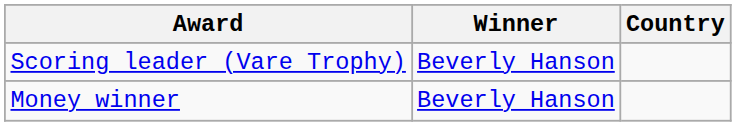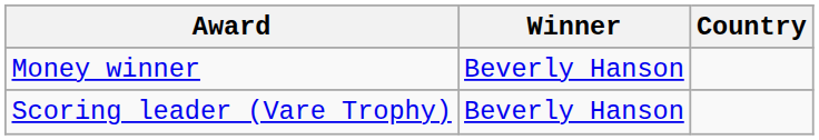 <table class="wikitable">
 <tr>
 <th>Award</th>
 <th>Winner</th>
 <th>Country</th>
 </tr>
 <tr>
+<td><a href='#'>Money winner</a></td>
+<td><a href='#'>Beverly Hanson</a></td>
+<td></td>
+</tr>
+<tr>
 <td><a href='#'>Scoring leader (Vare Trophy)</a></td>
 <td><a href='#'>Beverly Hanson</a></td>
 <td></td>
 </tr>
-<tr>
-<td><a href='#'>Money winner</a></td>
-<td><a href='#'>Beverly Hanson</a></td>
-<td></td>
-</tr>
 </table>
